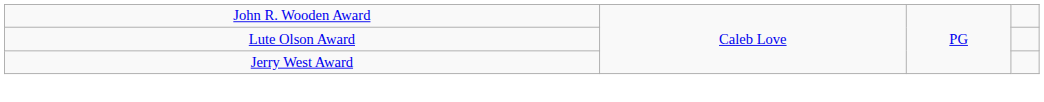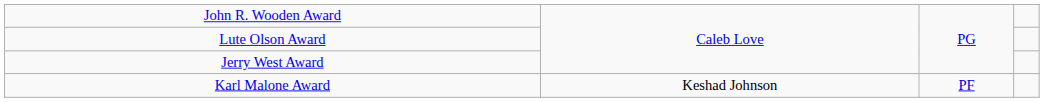 <table class="wikitable" style="width: 90%;text-align: center;">
 <tr align="center">
 <td><a href='#'>John R. Wooden Award</a></td>
 <td rowspan="3"><a href='#'>Caleb Love</a></td>
 <td rowspan="3"><a href='#'>PG</a></td>
 <td></td>
 </tr>
 <tr>
 <td><a href='#'>Lute Olson Award</a></td>
 <td></td>
 </tr>
 <tr>
 <td><a href='#'>Jerry West Award</a></td>
 <td></td>
 </tr>
+<tr>
+<td><a href='#'>Karl Malone Award</a></td>
+<td>Keshad Johnson</td>
+<td><a href='#'>PF</a></td>
+<td></td>
+</tr>
 </table>
